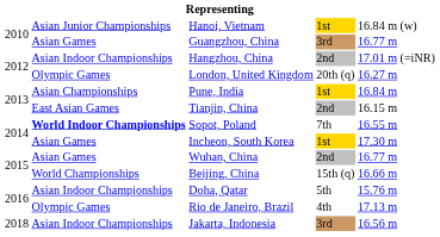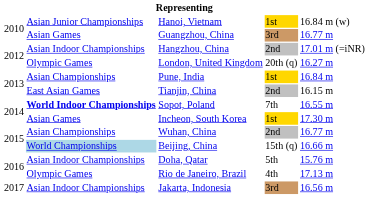 <table>
 <tr>
 <th colspan="6">Representing </th>
 </tr>
 <tr>
 <td rowspan=2>2010</td>
 <td><a href='#'>Asian Junior Championships</a></td>
 <td><a href='#'>Hanoi, Vietnam</a></td>
 <td bgcolor=gold>1st</td>
 <td>16.84 m (w)</td>
 </tr>
 <tr>
 <td><a href='#'>Asian Games</a></td>
 <td><a href='#'>Guangzhou, China</a></td>
 <td bgcolor=cc9966>3rd</td>
 <td><a href='#'>16.77 m</a></td>
 </tr>
 <tr>
 <td rowspan=2>2012</td>
 <td><a href='#'>Asian Indoor Championships</a></td>
 <td><a href='#'>Hangzhou, China</a></td>
 <td bgcolor=silver>2nd</td>
 <td><a href='#'>17.01 m</a> (=iNR)</td>
 </tr>
 <tr>
 <td><a href='#'>Olympic Games</a></td>
 <td><a href='#'>London, United Kingdom</a></td>
 <td>20th (q)</td>
 <td><a href='#'>16.27 m</a></td>
 </tr>
 <tr>
 <td rowspan=2>2013</td>
 <td><a href='#'>Asian Championships</a></td>
 <td><a href='#'>Pune, India</a></td>
 <td bgcolor=gold>1st</td>
 <td><a href='#'>16.84 m</a></td>
 </tr>
 <tr>
 <td><a href='#'>East Asian Games</a></td>
 <td><a href='#'>Tianjin, China</a></td>
 <td bgcolor=silver>2nd</td>
 <td>16.15 m</td>
 </tr>
 <tr>
 <td rowspan=2>2014</td>
 <td><strong><a href='#'>World Indoor Championships</a></strong></td>
 <td><a href='#'>Sopot, Poland</a></td>
 <td>7th</td>
 <td><a href='#'>16.55 m</a></td>
 </tr>
 <tr>
 <td><a href='#'>Asian Games</a></td>
 <td><a href='#'>Incheon, South Korea</a></td>
 <td bgcolor=gold>1st</td>
 <td><a href='#'>17.30 m</a></td>
 </tr>
 <tr>
 <td rowspan=2>2015</td>
-<td><a href='#'>Asian Games</a></td>
+<td><a href='#'>Asian Championships</a></td>
 <td><a href='#'>Wuhan, China</a></td>
 <td bgcolor=silver>2nd</td>
 <td><a href='#'>16.77 m</a></td>
 </tr>
 <tr>
-<td><a href='#'>World Championships</a></td>
+<td style="background: lightblue;"><a href='#'>World Championships</a></td>
 <td><a href='#'>Beijing, China</a></td>
 <td>15th (q)</td>
 <td><a href='#'>16.66 m</a></td>
 </tr>
 <tr>
 <td rowspan=2>2016</td>
 <td><a href='#'>Asian Indoor Championships</a></td>
 <td><a href='#'>Doha, Qatar</a></td>
 <td>5th</td>
 <td><a href='#'>15.76 m</a></td>
 </tr>
 <tr>
 <td><a href='#'>Olympic Games</a></td>
 <td><a href='#'>Rio de Janeiro, Brazil</a></td>
 <td>4th</td>
 <td><a href='#'>17.13 m</a></td>
 </tr>
 <tr>
-<td>2018</td>
+<td>2017</td>
 <td><a href='#'>Asian Indoor Championships</a></td>
 <td><a href='#'>Jakarta, Indonesia</a></td>
 <td bgcolor=cc9966>3rd</td>
 <td><a href='#'>16.56 m</a></td>
 </tr>
 </table>
